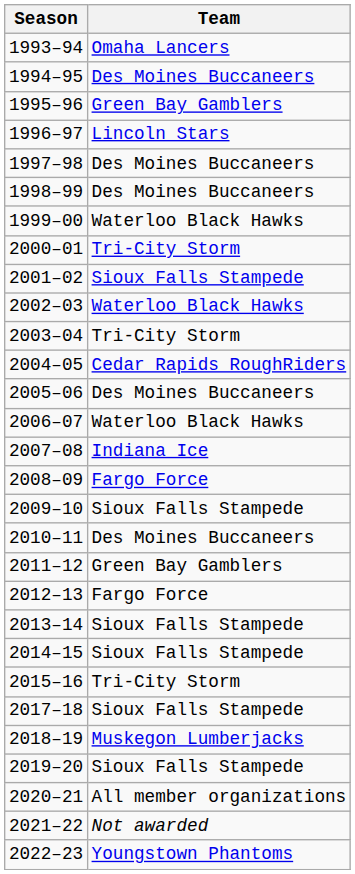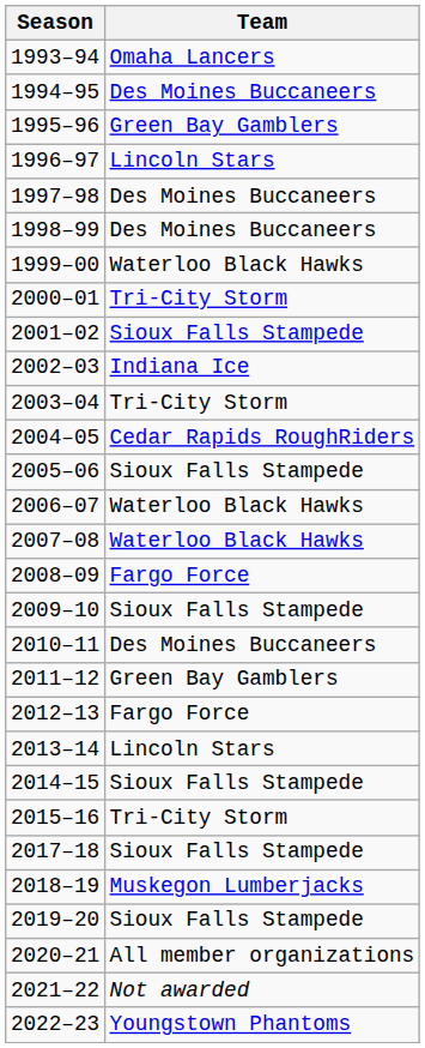 <table class="wikitable sortable">
 <tr>
 <th>Season</th>
 <th>Team</th>
 </tr>
 <tr>
 <td>1993–94</td>
 <td><a href='#'>Omaha Lancers</a></td>
 </tr>
 <tr>
 <td>1994–95</td>
 <td><a href='#'>Des Moines Buccaneers</a></td>
 </tr>
 <tr>
 <td>1995–96</td>
 <td><a href='#'>Green Bay Gamblers</a></td>
 </tr>
 <tr>
 <td>1996–97</td>
 <td><a href='#'>Lincoln Stars</a></td>
 </tr>
 <tr>
 <td>1997–98</td>
 <td>Des Moines Buccaneers</td>
 </tr>
 <tr>
 <td>1998–99</td>
 <td>Des Moines Buccaneers</td>
 </tr>
 <tr>
 <td>1999–00</td>
 <td>Waterloo Black Hawks</td>
 </tr>
 <tr>
 <td>2000–01</td>
 <td><a href='#'>Tri-City Storm</a></td>
 </tr>
 <tr>
 <td>2001–02</td>
 <td><a href='#'>Sioux Falls Stampede</a></td>
 </tr>
 <tr>
 <td>2002–03</td>
-<td><a href='#'>Waterloo Black Hawks</a></td>
+<td><a href='#'>Indiana Ice</a></td>
 </tr>
 <tr>
 <td>2003–04</td>
 <td>Tri-City Storm</td>
 </tr>
 <tr>
 <td>2004–05</td>
 <td><a href='#'>Cedar Rapids RoughRiders</a></td>
 </tr>
 <tr>
 <td>2005–06</td>
-<td>Des Moines Buccaneers</td>
+<td>Sioux Falls Stampede</td>
 </tr>
 <tr>
 <td>2006–07</td>
 <td>Waterloo Black Hawks</td>
 </tr>
 <tr>
 <td>2007–08</td>
-<td><a href='#'>Indiana Ice</a></td>
+<td><a href='#'>Waterloo Black Hawks</a></td>
 </tr>
 <tr>
 <td>2008–09</td>
 <td><a href='#'>Fargo Force</a></td>
 </tr>
 <tr>
 <td>2009–10</td>
 <td>Sioux Falls Stampede</td>
 </tr>
 <tr>
 <td>2010–11</td>
 <td>Des Moines Buccaneers</td>
 </tr>
 <tr>
 <td>2011–12</td>
 <td>Green Bay Gamblers</td>
 </tr>
 <tr>
 <td>2012–13</td>
 <td>Fargo Force</td>
 </tr>
 <tr>
 <td>2013–14</td>
-<td>Sioux Falls Stampede</td>
+<td>Lincoln Stars</td>
 </tr>
 <tr>
 <td>2014–15</td>
 <td>Sioux Falls Stampede</td>
 </tr>
 <tr>
 <td>2015–16</td>
 <td>Tri-City Storm</td>
 </tr>
 <tr>
 <td>2017–18</td>
 <td>Sioux Falls Stampede</td>
 </tr>
 <tr>
 <td>2018–19</td>
 <td><a href='#'>Muskegon Lumberjacks</a></td>
 </tr>
 <tr>
 <td>2019–20</td>
 <td>Sioux Falls Stampede</td>
 </tr>
 <tr>
 <td>2020–21</td>
 <td>All member organizations</td>
 </tr>
 <tr>
 <td>2021–22</td>
 <td><em>Not awarded</em></td>
 </tr>
 <tr>
 <td>2022–23</td>
 <td><a href='#'>Youngstown Phantoms</a></td>
 </tr>
 </table>
